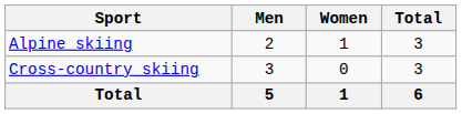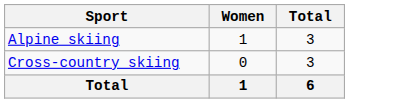 <table class="wikitable sortable" style="text-align:center;">
 <tr>
 <th width=180>Sport</th>
-<th width=55>Men</th>
 <th width=55>Women</th>
 <th width=55>Total</th>
 </tr>
 <tr>
 <td align=left><a href='#'>Alpine skiing</a></td>
-<td>2</td>
 <td>1</td>
 <td>3</td>
 </tr>
 <tr>
 <td align=left><a href='#'>Cross-country skiing</a></td>
-<td>3</td>
 <td>0</td>
 <td>3</td>
 </tr>
 <tr>
 <th>Total</th>
-<th>5</th>
 <th>1</th>
 <th>6</th>
 </tr>
 </table>
